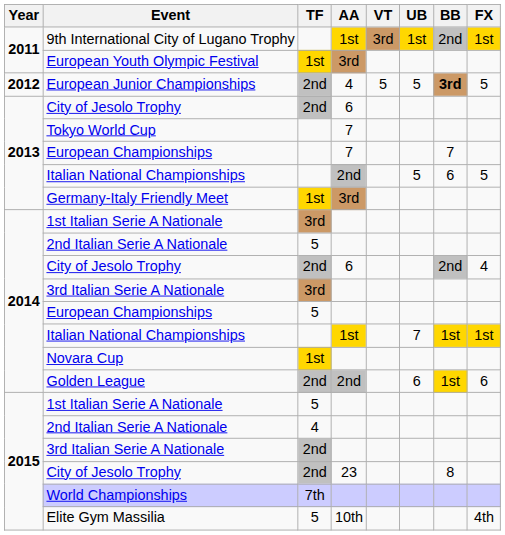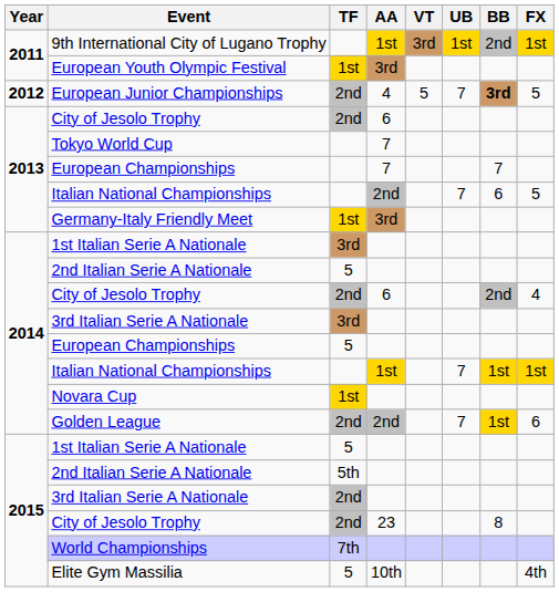 <table class="wikitable" style="text-align:center;">
 <tr>
 <th align=center>Year</th>
 <th align=center>Event</th>
 <th style="width:30px;">TF</th>
 <th style="width:30px;">AA</th>
 <th style="width:30px;">VT</th>
 <th style="width:30px;">UB</th>
 <th style="width:30px;">BB</th>
 <th style="width:30px;">FX</th>
 </tr>
 <tr>
 <td rowspan="2"><strong>2011</strong></td>
 <td align=left>9th International City of Lugano Trophy</td>
 <td></td>
 <td style="background:gold">1st</td>
 <td style="background:#c96;">3rd</td>
 <td style="background:gold">1st</td>
 <td style="background:silver;">2nd</td>
 <td style="background:gold">1st</td>
 </tr>
 <tr>
 <td align=left><a href='#'>European Youth Olympic Festival</a></td>
 <td style="background:gold">1st</td>
 <td style="background:#c96;">3rd</td>
 <td></td>
 <td></td>
 <td></td>
 <td></td>
 </tr>
 <tr>
 <td rowspan="1"><strong>2012</strong></td>
 <td align=left><a href='#'>European Junior Championships</a></td>
 <td style="background:silver;">2nd</td>
 <td>4</td>
 <td>5</td>
-<td>5</td>
+<td>7</td>
 <td style="background:#c96;"><strong>3rd</strong></td>
 <td>5</td>
 </tr>
 <tr>
 <td rowspan="5"><strong>2013</strong></td>
 <td align=left><a href='#'>City of Jesolo Trophy</a></td>
 <td style="background:silver;">2nd</td>
 <td>6</td>
 <td></td>
 <td></td>
 <td></td>
 <td></td>
 </tr>
 <tr>
 <td align=left><a href='#'>Tokyo World Cup</a></td>
 <td></td>
 <td>7</td>
 <td></td>
 <td></td>
 <td></td>
 <td></td>
 </tr>
 <tr>
 <td align=left><a href='#'>European Championships</a></td>
 <td></td>
 <td>7</td>
 <td></td>
 <td></td>
 <td>7</td>
 <td></td>
 </tr>
 <tr>
 <td align=left><a href='#'>Italian National Championships</a></td>
 <td></td>
 <td style="background:silver;">2nd</td>
 <td></td>
-<td>5</td>
+<td>7</td>
 <td>6</td>
 <td>5</td>
 </tr>
 <tr>
 <td align=left><a href='#'>Germany-Italy Friendly Meet</a></td>
 <td style="background:gold">1st</td>
 <td style="background:#c96;">3rd</td>
 <td></td>
 <td></td>
 <td></td>
 <td></td>
 </tr>
 <tr>
 <td rowspan="8"><strong>2014</strong></td>
 <td align=left><a href='#'>1st Italian Serie A Nationale</a></td>
 <td style="background:#c96;">3rd</td>
 <td></td>
 <td></td>
 <td></td>
 <td></td>
 <td></td>
 </tr>
 <tr>
 <td align=left><a href='#'>2nd Italian Serie A Nationale</a></td>
 <td>5</td>
 <td></td>
 <td></td>
 <td></td>
 <td></td>
 <td></td>
 </tr>
 <tr>
 <td align=left><a href='#'>City of Jesolo Trophy</a></td>
 <td style="background:silver;">2nd</td>
 <td>6</td>
 <td></td>
 <td></td>
 <td style="background:silver;">2nd</td>
 <td>4</td>
 </tr>
 <tr>
 <td align=left><a href='#'>3rd Italian Serie A Nationale</a></td>
 <td style="background:#c96;">3rd</td>
 <td></td>
 <td></td>
 <td></td>
 <td></td>
 <td></td>
 </tr>
 <tr>
 <td align=left><a href='#'>European Championships</a></td>
 <td>5</td>
 <td></td>
 <td></td>
 <td></td>
 <td></td>
 <td></td>
 </tr>
 <tr>
 <td align=left><a href='#'>Italian National Championships</a></td>
 <td></td>
 <td style="background:gold">1st</td>
 <td></td>
 <td>7</td>
 <td style="background:gold">1st</td>
 <td style="background:gold">1st</td>
 </tr>
 <tr>
 <td align=left><a href='#'>Novara Cup</a></td>
 <td style="background:gold">1st</td>
 <td></td>
 <td></td>
 <td></td>
 <td></td>
 <td></td>
 </tr>
 <tr>
 <td align=left><a href='#'>Golden League</a></td>
 <td style="background:silver;">2nd</td>
 <td style="background:silver;">2nd</td>
 <td></td>
-<td>6</td>
+<td>7</td>
 <td style="background:gold">1st</td>
 <td>6</td>
 </tr>
 <tr>
 <td rowspan="6"><strong>2015</strong></td>
 <td align=left><a href='#'>1st Italian Serie A Nationale</a></td>
 <td>5</td>
 <td></td>
 <td></td>
 <td></td>
 <td></td>
 <td></td>
 </tr>
 <tr>
 <td align=left><a href='#'>2nd Italian Serie A Nationale</a></td>
-<td>4</td>
+<td>5th</td>
 <td></td>
 <td></td>
 <td></td>
 <td></td>
 <td></td>
 </tr>
 <tr>
 <td align=left><a href='#'>3rd Italian Serie A Nationale</a></td>
 <td style="background:silver;">2nd</td>
 <td></td>
 <td></td>
 <td></td>
 <td></td>
 <td></td>
 </tr>
 <tr>
 <td align=left><a href='#'>City of Jesolo Trophy</a></td>
 <td style="background:silver;">2nd</td>
 <td>23</td>
 <td></td>
 <td></td>
 <td>8</td>
 <td></td>
 </tr>
 <tr bgcolor=#CCCCFF>
 <td align=left><a href='#'>World Championships</a></td>
 <td>7th</td>
 <td></td>
 <td></td>
 <td></td>
 <td></td>
 <td></td>
 </tr>
 <tr>
 <td align=left>Elite Gym Massilia</td>
 <td>5</td>
 <td>10th</td>
 <td></td>
 <td></td>
 <td></td>
 <td>4th</td>
 </tr>
 </table>
